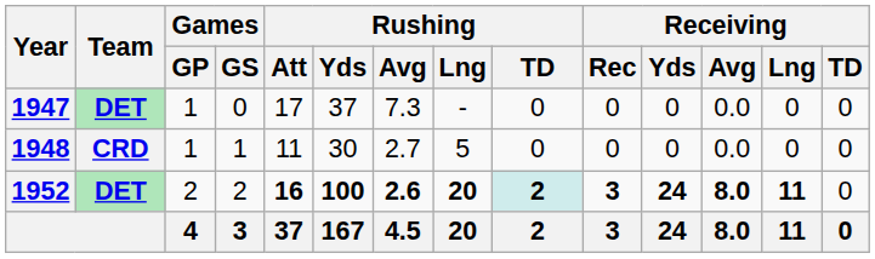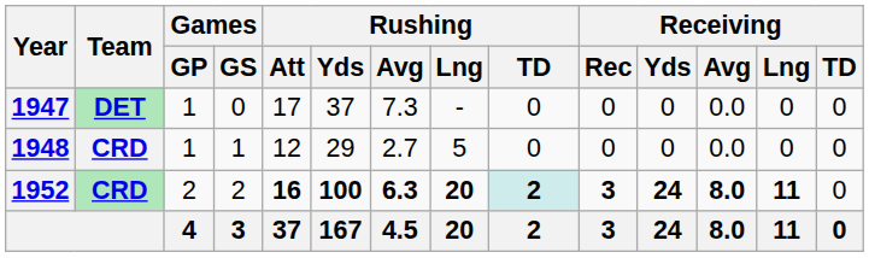 <table class="wikitable" style="text-align:center;">
 <tr>
 <th rowspan="2">Year</th>
 <th rowspan="2">Team</th>
 <th colspan="2">Games</th>
 <th colspan="5">Rushing</th>
 <th colspan="5">Receiving</th>
 </tr>
 <tr>
 <th>GP</th>
 <th>GS</th>
 <th>Att</th>
 <th>Yds</th>
 <th>Avg</th>
 <th>Lng</th>
 <th>TD</th>
 <th>Rec</th>
 <th>Yds</th>
 <th>Avg</th>
 <th>Lng</th>
 <th>TD</th>
 </tr>
 <tr>
 <th><a href='#'>1947</a></th>
 <th style="background:#afe6ba; width:3em;"><a href='#'>DET</a></th>
 <td>1</td>
 <td>0</td>
 <td>17</td>
 <td>37</td>
 <td>7.3</td>
 <td>-</td>
 <td>0</td>
 <td>0</td>
 <td>0</td>
 <td>0.0</td>
 <td>0</td>
 <td>0</td>
 </tr>
 <tr>
 <th><a href='#'>1948</a></th>
 <th><a href='#'>CRD</a></th>
 <td>1</td>
 <td>1</td>
-<td>11</td>
-<td>30</td>
+<td>12</td>
+<td>29</td>
 <td>2.7</td>
 <td>5</td>
 <td>0</td>
 <td>0</td>
 <td>0</td>
 <td>0.0</td>
 <td>0</td>
 <td>0</td>
 </tr>
 <tr>
 <th><a href='#'>1952</a></th>
-<th style="background:#afe6ba; width:3em;"><a href='#'>DET</a></th>
+<th style="background:#afe6ba; width:3em;"><a href='#'>CRD</a></th>
 <td>2</td>
 <td>2</td>
 <td><strong>16</strong></td>
 <td><strong>100</strong></td>
-<td><strong>2.6</strong></td>
+<td><strong>6.3</strong></td>
 <td><strong>20</strong></td>
 <td style="background:#cfecec; width:3em;"><strong>2</strong></td>
 <td><strong>3</strong></td>
 <td><strong>24</strong></td>
 <td><strong>8.0</strong></td>
 <td><strong>11</strong></td>
 <td>0</td>
 </tr>
 <tr>
 <th colspan="2"></th>
 <th>4</th>
 <th>3</th>
 <th>37</th>
 <th>167</th>
 <th>4.5</th>
 <th>20</th>
 <th>2</th>
 <th>3</th>
 <th>24</th>
 <th>8.0</th>
 <th>11</th>
 <th>0</th>
 </tr>
 </table>
